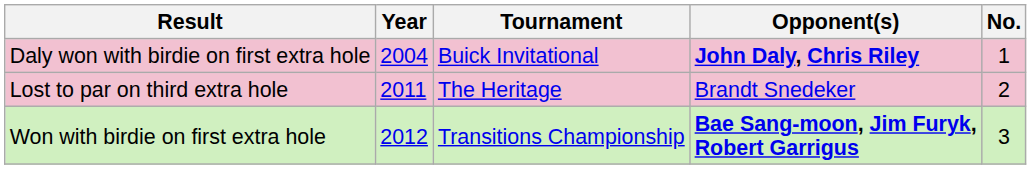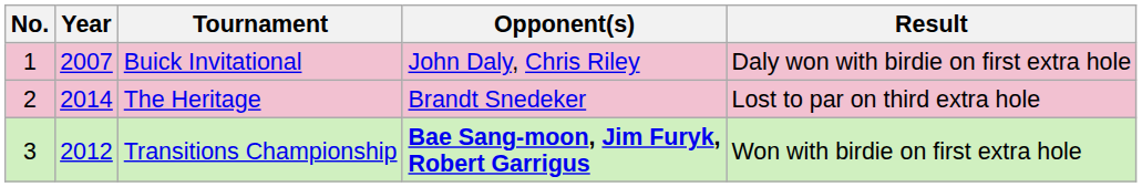 <table class="wikitable" style="font-size:95%;">
 <tr>
-<th>Result</th>
+<th>No.</th>
 <th>Year</th>
 <th>Tournament</th>
 <th>Opponent(s)</th>
-<th>No.</th>
+<th>Result</th>
 </tr>
 <tr style="background:#F2C1D1;">
+<td align=center>1</td>
+<td><a href='#'>2007</a></td>
+<td><a href='#'>Buick Invitational</a></td>
+<td> <a href='#'>John Daly</a>,  <a href='#'>Chris Riley</a></td>
 <td>Daly won with birdie on first extra hole</td>
-<td><a href='#'>2004</a></td>
-<td><a href='#'>Buick Invitational</a></td>
-<td><strong> <a href='#'>John Daly</a>,  <a href='#'>Chris Riley</a></strong></td>
-<td align=center>1</td>
 </tr>
 <tr style="background:#F2C1D1;">
-<td>Lost to par on third extra hole</td>
-<td><a href='#'>2011</a></td>
+<td align=center>2</td>
+<td><a href='#'>2014</a></td>
 <td><a href='#'>The Heritage</a></td>
 <td> <a href='#'>Brandt Snedeker</a></td>
-<td align=center>2</td>
+<td>Lost to par on third extra hole</td>
 </tr>
 <tr style="background:#d0f0c0;">
-<td>Won with birdie on first extra hole</td>
+<td align=center>3</td>
 <td><a href='#'>2012</a></td>
 <td><a href='#'>Transitions Championship</a></td>
 <td><strong> <a href='#'>Bae Sang-moon</a>,  <a href='#'>Jim Furyk</a>,<br> <a href='#'>Robert Garrigus</a></strong></td>
-<td align=center>3</td>
+<td>Won with birdie on first extra hole</td>
 </tr>
 </table>
